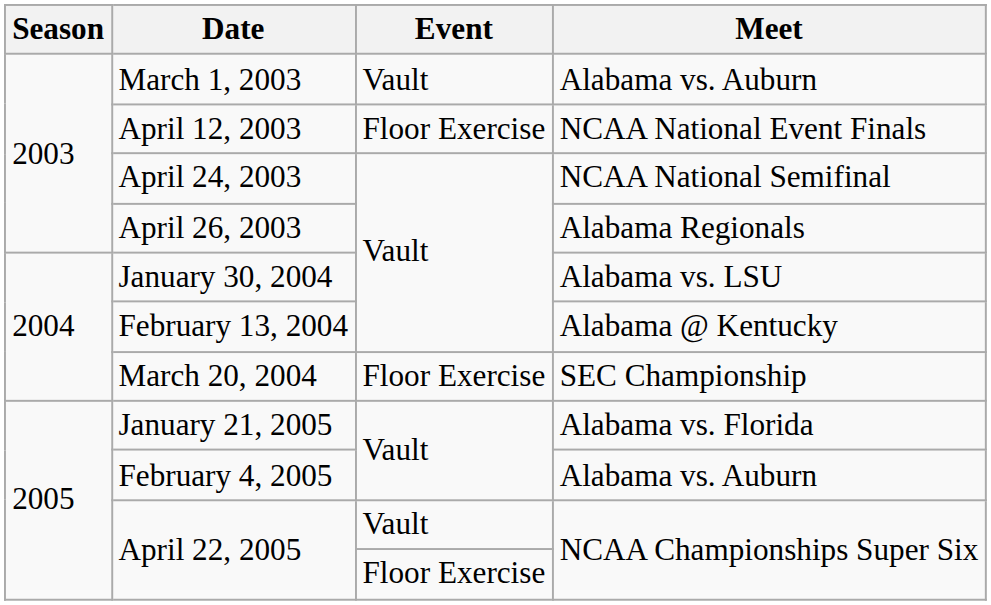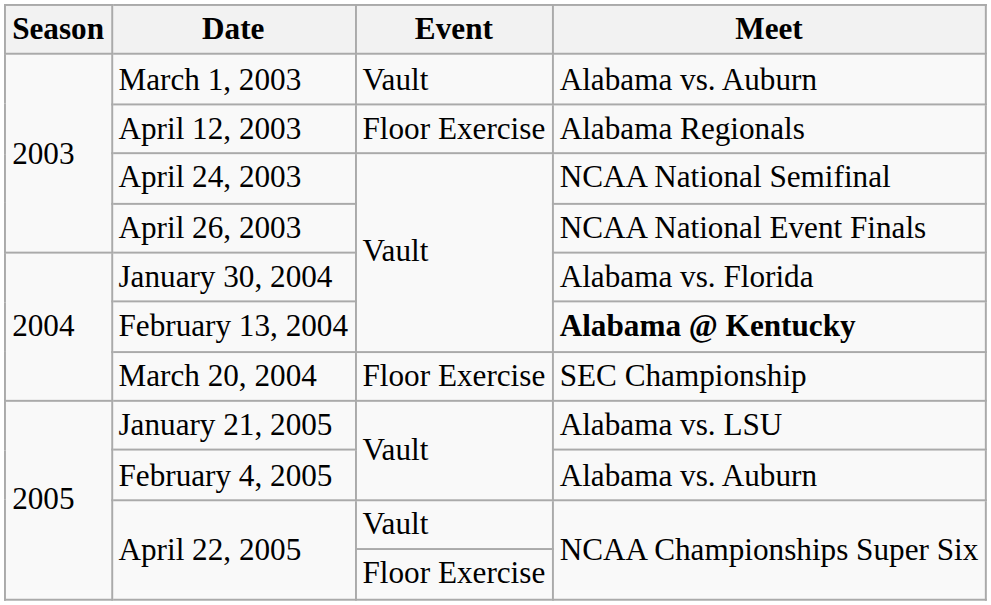 <table class="wikitable">
 <tr>
 <th>Season</th>
 <th>Date</th>
 <th>Event</th>
 <th>Meet</th>
 </tr>
 <tr>
 <td rowspan="4">2003</td>
 <td>March 1, 2003</td>
 <td>Vault</td>
 <td>Alabama vs. Auburn</td>
 </tr>
 <tr>
 <td>April 12, 2003</td>
 <td>Floor Exercise</td>
-<td>NCAA National Event Finals</td>
+<td>Alabama Regionals</td>
 </tr>
 <tr>
 <td>April 24, 2003</td>
 <td rowspan="4">Vault</td>
 <td>NCAA National Semifinal</td>
 </tr>
 <tr>
 <td>April 26, 2003</td>
-<td>Alabama Regionals</td>
+<td>NCAA National Event Finals</td>
 </tr>
 <tr>
 <td rowspan="3">2004</td>
 <td>January 30, 2004</td>
-<td>Alabama vs. LSU</td>
+<td>Alabama vs. Florida</td>
 </tr>
 <tr>
 <td>February 13, 2004</td>
-<td>Alabama @ Kentucky</td>
+<td><strong>Alabama @ Kentucky</strong></td>
 </tr>
 <tr>
 <td>March 20, 2004</td>
 <td>Floor Exercise</td>
 <td>SEC Championship</td>
 </tr>
 <tr>
 <td rowspan="4">2005</td>
 <td>January 21, 2005</td>
 <td rowspan="2">Vault</td>
-<td>Alabama vs. Florida</td>
+<td>Alabama vs. LSU</td>
 </tr>
 <tr>
 <td>February 4, 2005</td>
 <td>Alabama vs. Auburn</td>
 </tr>
 <tr>
 <td rowspan="2">April 22, 2005</td>
 <td>Vault</td>
 <td rowspan="2">NCAA Championships Super Six</td>
 </tr>
 <tr>
 <td>Floor Exercise</td>
 </tr>
 </table>
